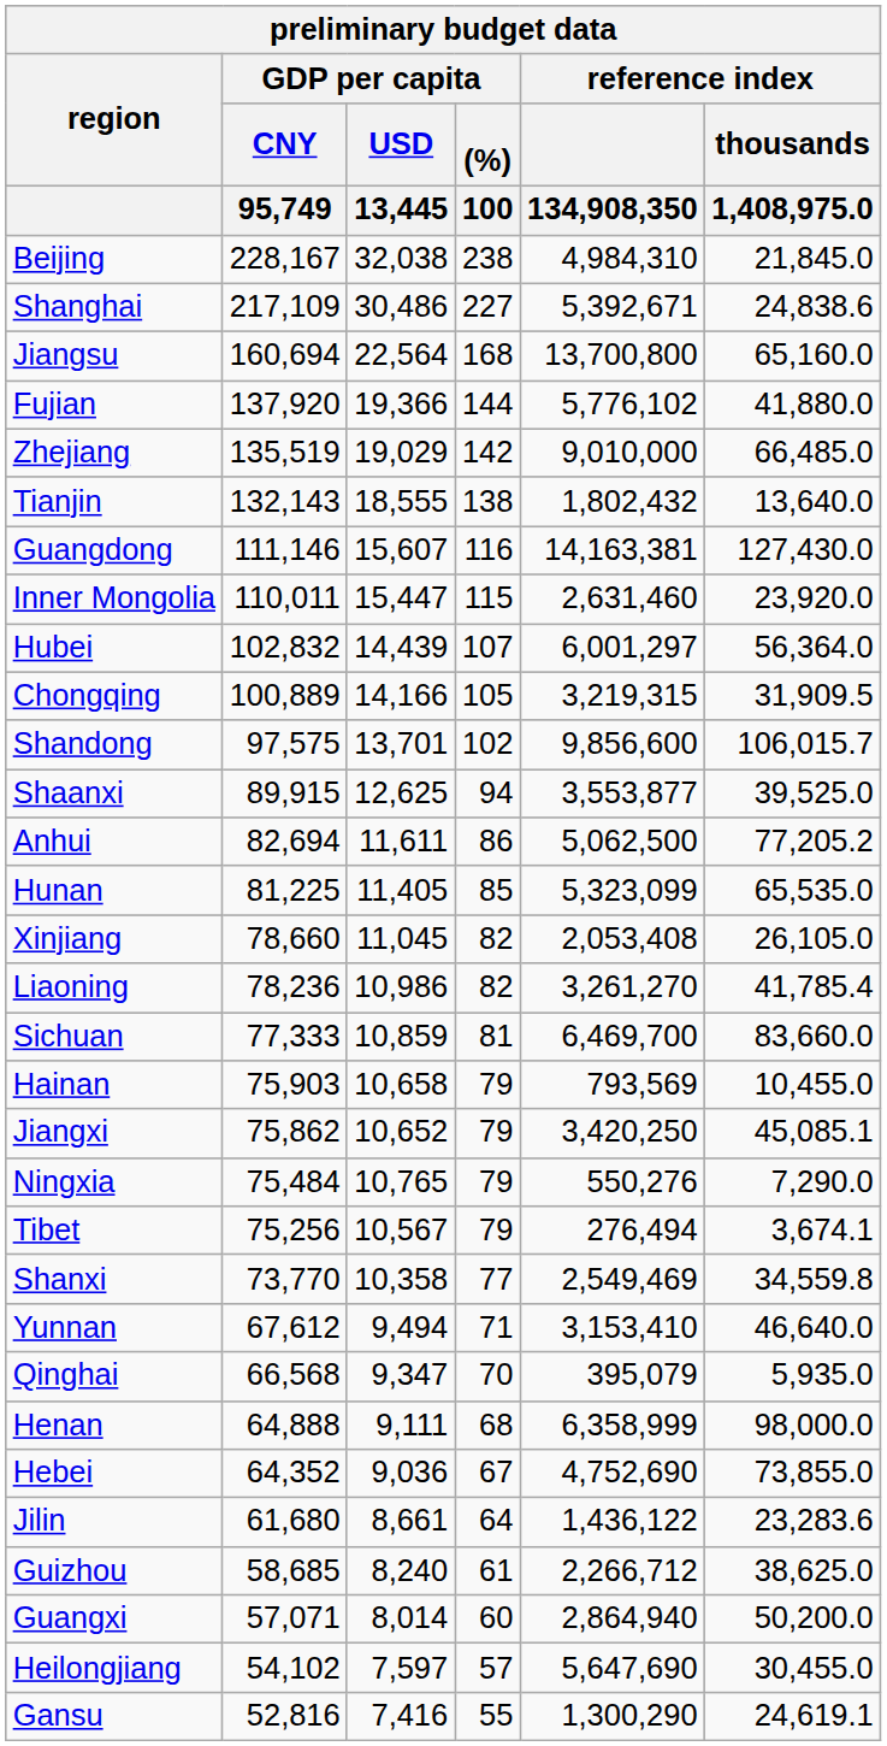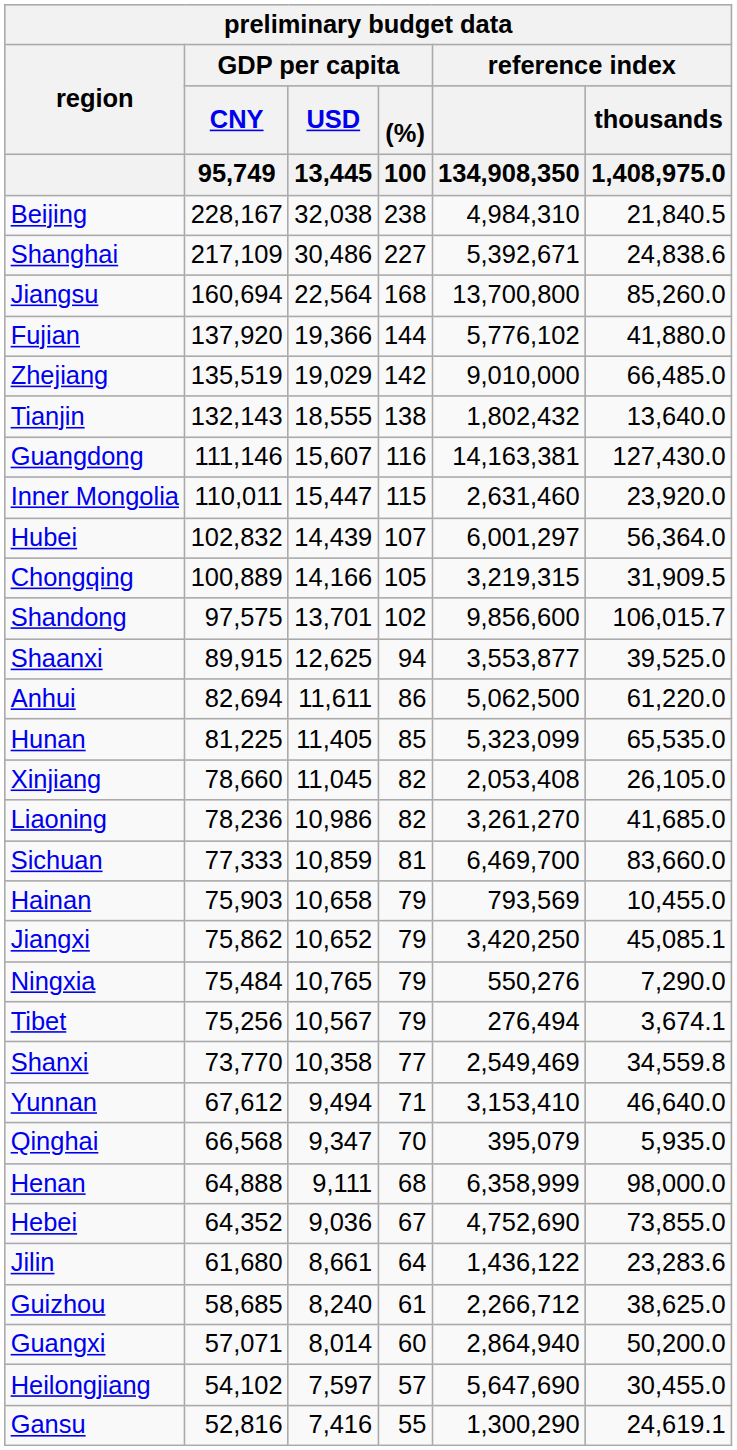 <table class="wikitable sortable static-row-numbers col2center" style="text-align:right;">
 <tr>
 <th colspan="7" align="center">preliminary budget data<br></th>
 </tr>
 <tr align=center>
 <th style="text-align:center;" rowspan="2">region</th>
 <th style="text-align:center;" colspan="3">GDP per capita</th>
 <th style="text-align:center;" colspan="2">reference index</th>
 </tr>
 <tr align=center>
 <th><a href='#'>CNY</a></th>
 <th><a href='#'>USD</a></th>
 <th><br>(%)</th>
 <th></th>
 <th>thousands<br></th>
 </tr>
 <tr align=right>
 <th align=left></th>
 <th>95,749</th>
 <th>13,445</th>
 <th>100</th>
 <th>134,908,350</th>
 <th>1,408,975.0</th>
 </tr>
 <tr align=right>
 <td align=left><a href='#'>Beijing</a></td>
 <td>228,167</td>
 <td>32,038</td>
 <td>238</td>
 <td>4,984,310</td>
-<td>21,845.0</td>
+<td>21,840.5</td>
 </tr>
 <tr align=right>
 <td align=left><a href='#'>Shanghai</a></td>
 <td>217,109</td>
 <td>30,486</td>
 <td>227</td>
 <td>5,392,671</td>
 <td>24,838.6</td>
 </tr>
 <tr align=right>
 <td align=left><a href='#'>Jiangsu</a></td>
 <td>160,694</td>
 <td>22,564</td>
 <td>168</td>
 <td>13,700,800</td>
-<td>65,160.0</td>
+<td>85,260.0</td>
 </tr>
 <tr align=right>
 <td align=left><a href='#'>Fujian</a></td>
 <td>137,920</td>
 <td>19,366</td>
 <td>144</td>
 <td>5,776,102</td>
 <td>41,880.0</td>
 </tr>
 <tr align=right>
 <td align=left><a href='#'>Zhejiang</a></td>
 <td>135,519</td>
 <td>19,029</td>
 <td>142</td>
 <td>9,010,000</td>
 <td>66,485.0</td>
 </tr>
 <tr align=right>
 <td align=left><a href='#'>Tianjin</a></td>
 <td>132,143</td>
 <td>18,555</td>
 <td>138</td>
 <td>1,802,432</td>
 <td>13,640.0</td>
 </tr>
 <tr align=right>
 <td align=left><a href='#'>Guangdong</a></td>
 <td>111,146</td>
 <td>15,607</td>
 <td>116</td>
 <td>14,163,381</td>
 <td>127,430.0</td>
 </tr>
 <tr align=right>
 <td align=left><a href='#'>Inner Mongolia</a></td>
 <td>110,011</td>
 <td>15,447</td>
 <td>115</td>
 <td>2,631,460</td>
 <td>23,920.0</td>
 </tr>
 <tr align=right>
 <td align=left><a href='#'>Hubei</a></td>
 <td>102,832</td>
 <td>14,439</td>
 <td>107</td>
 <td>6,001,297</td>
 <td>56,364.0</td>
 </tr>
 <tr align=right>
 <td align=left><a href='#'>Chongqing</a></td>
 <td>100,889</td>
 <td>14,166</td>
 <td>105</td>
 <td>3,219,315</td>
 <td>31,909.5</td>
 </tr>
 <tr align=right>
 <td align=left><a href='#'>Shandong</a></td>
 <td>97,575</td>
 <td>13,701</td>
 <td>102</td>
 <td>9,856,600</td>
 <td>106,015.7</td>
 </tr>
 <tr align=right>
 <td align=left><a href='#'>Shaanxi</a></td>
 <td>89,915</td>
 <td>12,625</td>
 <td>94</td>
 <td>3,553,877</td>
 <td>39,525.0</td>
 </tr>
 <tr align=right>
 <td align=left><a href='#'>Anhui</a></td>
 <td>82,694</td>
 <td>11,611</td>
 <td>86</td>
 <td>5,062,500</td>
-<td>77,205.2</td>
+<td>61,220.0</td>
 </tr>
 <tr align=right>
 <td align=left><a href='#'>Hunan</a></td>
 <td>81,225</td>
 <td>11,405</td>
 <td>85</td>
 <td>5,323,099</td>
 <td>65,535.0</td>
 </tr>
 <tr align=right>
 <td align=left><a href='#'>Xinjiang</a></td>
 <td>78,660</td>
 <td>11,045</td>
 <td>82</td>
 <td>2,053,408</td>
 <td>26,105.0</td>
 </tr>
 <tr align=right>
 <td align=left><a href='#'>Liaoning</a></td>
 <td>78,236</td>
 <td>10,986</td>
 <td>82</td>
 <td>3,261,270</td>
-<td>41,785.4</td>
+<td>41,685.0</td>
 </tr>
 <tr align=right>
 <td align=left><a href='#'>Sichuan</a></td>
 <td>77,333</td>
 <td>10,859</td>
 <td>81</td>
 <td>6,469,700</td>
 <td>83,660.0</td>
 </tr>
 <tr align=right>
 <td align=left><a href='#'>Hainan</a></td>
 <td>75,903</td>
 <td>10,658</td>
 <td>79</td>
 <td>793,569</td>
 <td>10,455.0</td>
 </tr>
 <tr align=right>
 <td align=left><a href='#'>Jiangxi</a></td>
 <td>75,862</td>
 <td>10,652</td>
 <td>79</td>
 <td>3,420,250</td>
 <td>45,085.1</td>
 </tr>
 <tr align=right>
 <td align=left><a href='#'>Ningxia</a></td>
 <td>75,484</td>
 <td>10,765</td>
 <td>79</td>
 <td>550,276</td>
 <td>7,290.0</td>
 </tr>
 <tr align=right>
 <td align=left><a href='#'>Tibet</a></td>
 <td>75,256</td>
 <td>10,567</td>
 <td>79</td>
 <td>276,494</td>
 <td>3,674.1</td>
 </tr>
 <tr align=right>
 <td align=left><a href='#'>Shanxi</a></td>
 <td>73,770</td>
 <td>10,358</td>
 <td>77</td>
 <td>2,549,469</td>
 <td>34,559.8</td>
 </tr>
 <tr align=right>
 <td align=left><a href='#'>Yunnan</a></td>
 <td>67,612</td>
 <td>9,494</td>
 <td>71</td>
 <td>3,153,410</td>
 <td>46,640.0</td>
 </tr>
 <tr align=right>
 <td align=left><a href='#'>Qinghai</a></td>
 <td>66,568</td>
 <td>9,347</td>
 <td>70</td>
 <td>395,079</td>
 <td>5,935.0</td>
 </tr>
 <tr align=right>
 <td align=left><a href='#'>Henan</a></td>
 <td>64,888</td>
 <td>9,111</td>
 <td>68</td>
 <td>6,358,999</td>
 <td>98,000.0</td>
 </tr>
 <tr align=right>
 <td align=left><a href='#'>Hebei</a></td>
 <td>64,352</td>
 <td>9,036</td>
 <td>67</td>
 <td>4,752,690</td>
 <td>73,855.0</td>
 </tr>
 <tr align=right>
 <td align=left><a href='#'>Jilin</a></td>
 <td>61,680</td>
 <td>8,661</td>
 <td>64</td>
 <td>1,436,122</td>
 <td>23,283.6</td>
 </tr>
 <tr align=right>
 <td align=left><a href='#'>Guizhou</a></td>
 <td>58,685</td>
 <td>8,240</td>
 <td>61</td>
 <td>2,266,712</td>
 <td>38,625.0</td>
 </tr>
 <tr align=right>
 <td align=left><a href='#'>Guangxi</a></td>
 <td>57,071</td>
 <td>8,014</td>
 <td>60</td>
 <td>2,864,940</td>
 <td>50,200.0</td>
 </tr>
 <tr align=right>
 <td align=left><a href='#'>Heilongjiang</a></td>
 <td>54,102</td>
 <td>7,597</td>
 <td>57</td>
 <td>5,647,690</td>
 <td>30,455.0</td>
 </tr>
 <tr align=right>
 <td align=left><a href='#'>Gansu</a></td>
 <td>52,816</td>
 <td>7,416</td>
 <td>55</td>
 <td>1,300,290</td>
 <td>24,619.1</td>
 </tr>
 </table>
